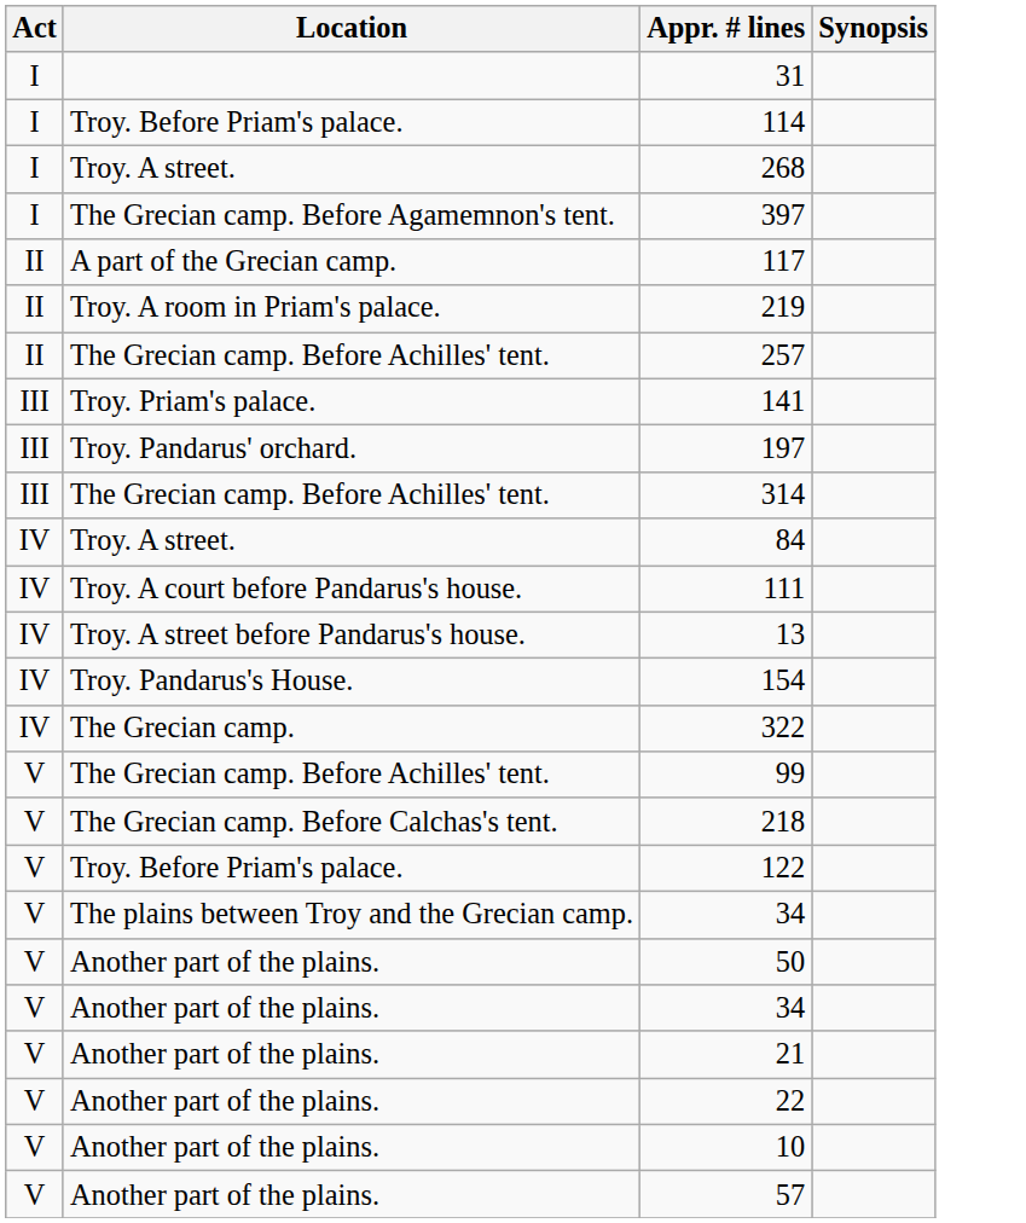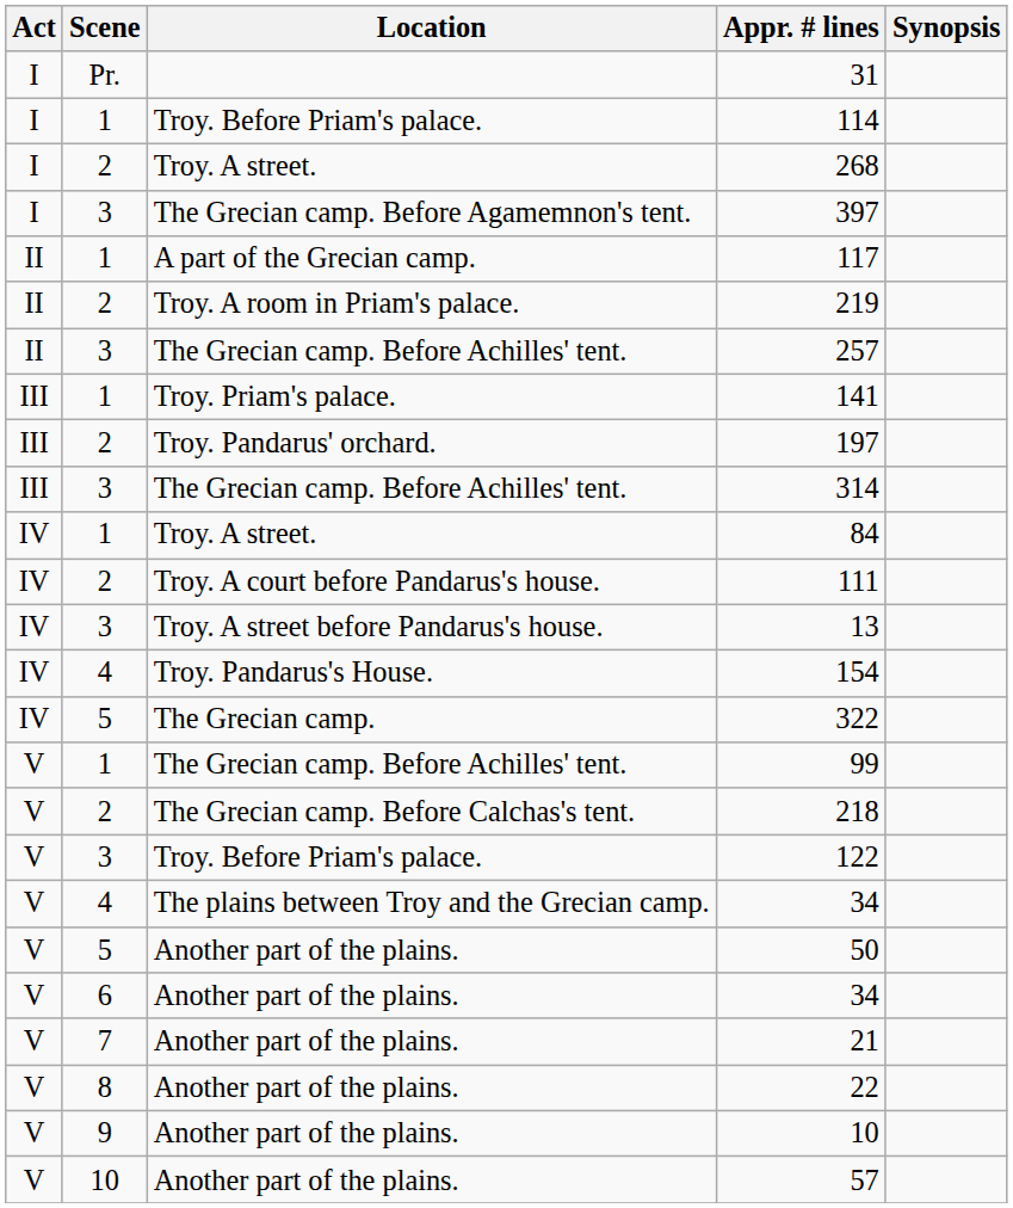 <table class="wikitable">
 <tr>
 <th>Act</th>
+<th data-sort-type="number">Scene</th>
 <th>Location</th>
 <th data-sort-type="number">Appr. # lines</th>
 <th>Synopsis</th>
 </tr>
 <tr>
 <td style="text-align:center;">I</td>
+<td style="text-align:center;" data-sort-value="-1">Pr.</td>
 <td></td>
 <td style="text-align:right;">31</td>
 <td></td>
 </tr>
 <tr>
 <td style="text-align:center;">I</td>
+<td style="text-align:center;">1</td>
 <td>Troy. Before Priam's palace.</td>
 <td style="text-align:right;">114</td>
 <td></td>
 </tr>
 <tr>
 <td style="text-align:center;">I</td>
+<td style="text-align:center;">2</td>
 <td>Troy. A street.</td>
 <td style="text-align:right;">268</td>
 <td></td>
 </tr>
 <tr>
 <td style="text-align:center;">I</td>
+<td style="text-align:center;">3</td>
 <td>The Grecian camp. Before Agamemnon's tent.</td>
 <td style="text-align:right;">397</td>
 <td></td>
 </tr>
 <tr>
 <td style="text-align:center;">II</td>
+<td style="text-align:center;">1</td>
 <td>A part of the Grecian camp.</td>
 <td style="text-align:right;">117</td>
 <td></td>
 </tr>
 <tr>
 <td style="text-align:center;">II</td>
+<td style="text-align:center;">2</td>
 <td>Troy. A room in Priam's palace.</td>
 <td style="text-align:right;">219</td>
 <td></td>
 </tr>
 <tr>
 <td style="text-align:center;">II</td>
+<td style="text-align:center;">3</td>
 <td>The Grecian camp. Before Achilles' tent.</td>
 <td style="text-align:right;">257</td>
 <td></td>
 </tr>
 <tr>
 <td style="text-align:center;">III</td>
+<td style="text-align:center;">1</td>
 <td>Troy. Priam's palace.</td>
 <td style="text-align:right;">141</td>
 <td></td>
 </tr>
 <tr>
 <td style="text-align:center;">III</td>
+<td style="text-align:center;">2</td>
 <td>Troy. Pandarus' orchard.</td>
 <td style="text-align:right;">197</td>
 <td></td>
 </tr>
 <tr>
 <td style="text-align:center;">III</td>
+<td style="text-align:center;">3</td>
 <td>The Grecian camp. Before Achilles' tent.</td>
 <td style="text-align:right;">314</td>
 <td></td>
 </tr>
 <tr>
 <td style="text-align:center;">IV</td>
+<td style="text-align:center;">1</td>
 <td>Troy. A street.</td>
 <td style="text-align:right;">84</td>
 <td></td>
 </tr>
 <tr>
 <td style="text-align:center;">IV</td>
+<td style="text-align:center;">2</td>
 <td>Troy. A court before Pandarus's house.</td>
 <td style="text-align:right;">111</td>
 <td></td>
 </tr>
 <tr>
 <td style="text-align:center;">IV</td>
+<td style="text-align:center;">3</td>
 <td>Troy. A street before Pandarus's house.</td>
 <td style="text-align:right;">13</td>
 <td></td>
 </tr>
 <tr>
 <td style="text-align:center;">IV</td>
+<td style="text-align:center;">4</td>
 <td>Troy. Pandarus's House.</td>
 <td style="text-align:right;">154</td>
 <td></td>
 </tr>
 <tr>
 <td style="text-align:center;">IV</td>
+<td style="text-align:center;">5</td>
 <td>The Grecian camp.</td>
 <td style="text-align:right;">322</td>
 <td></td>
 </tr>
 <tr>
 <td style="text-align:center;">V</td>
+<td style="text-align:center;">1</td>
 <td>The Grecian camp. Before Achilles' tent.</td>
 <td style="text-align:right;">99</td>
 <td></td>
 </tr>
 <tr>
 <td style="text-align:center;">V</td>
+<td style="text-align:center;">2</td>
 <td>The Grecian camp. Before Calchas's tent.</td>
 <td style="text-align:right;">218</td>
 <td></td>
 </tr>
 <tr>
 <td style="text-align:center;">V</td>
+<td style="text-align:center;">3</td>
 <td>Troy. Before Priam's palace.</td>
 <td style="text-align:right;">122</td>
 <td></td>
 </tr>
 <tr>
 <td style="text-align:center;">V</td>
+<td style="text-align:center;">4</td>
 <td>The plains between Troy and the Grecian camp.</td>
 <td style="text-align:right;">34</td>
 <td></td>
 </tr>
 <tr>
 <td style="text-align:center;">V</td>
+<td style="text-align:center;">5</td>
 <td>Another part of the plains.</td>
 <td style="text-align:right;">50</td>
 <td></td>
 </tr>
 <tr>
 <td style="text-align:center;">V</td>
+<td style="text-align:center;">6</td>
 <td>Another part of the plains.</td>
 <td style="text-align:right;">34</td>
 <td></td>
 </tr>
 <tr>
 <td style="text-align:center;">V</td>
+<td style="text-align:center;">7</td>
 <td>Another part of the plains.</td>
 <td style="text-align:right;">21</td>
 <td></td>
 </tr>
 <tr>
 <td style="text-align:center;">V</td>
+<td style="text-align:center;">8</td>
 <td>Another part of the plains.</td>
 <td style="text-align:right;">22</td>
 <td></td>
 </tr>
 <tr>
 <td style="text-align:center;">V</td>
+<td style="text-align:center;">9</td>
 <td>Another part of the plains.</td>
 <td style="text-align:right;">10</td>
 <td></td>
 </tr>
 <tr>
 <td style="text-align:center;">V</td>
+<td style="text-align:center;">10</td>
 <td>Another part of the plains.</td>
 <td style="text-align:right;">57</td>
 <td></td>
 </tr>
 </table>
